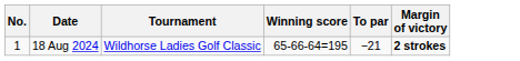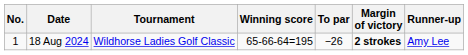 <table class="wikitable" style="font-size:95%;">
 <tr>
 <th>No.</th>
 <th>Date</th>
 <th>Tournament</th>
 <th>Winning score</th>
 <th>To par</th>
 <th>Margin<br>of victory</th>
+<th>Runner-up</th>
 </tr>
 <tr>
 <td align=center>1</td>
 <td align=right>18 Aug <a href='#'>2024</a></td>
 <td><a href='#'>Wildhorse Ladies Golf Classic</a></td>
 <td align=right>65-66-64=195</td>
-<td align=center>−21</td>
+<td align=center>−26</td>
 <td><strong>2 strokes</strong></td>
+<td> <a href='#'>Amy Lee</a></td>
 </tr>
 </table>
